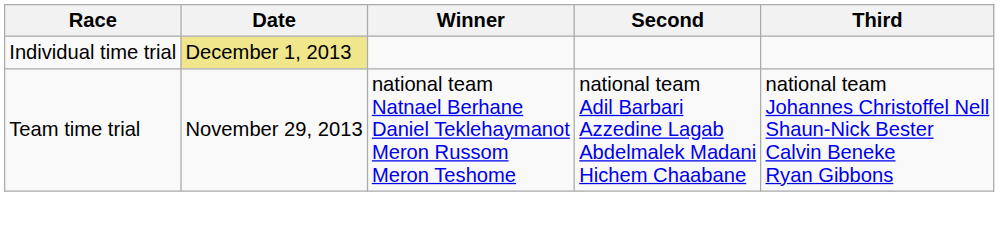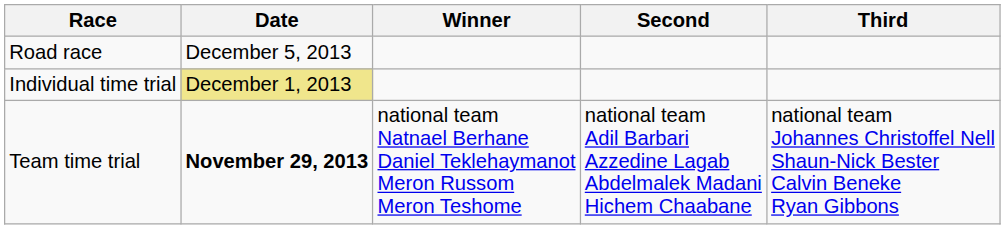 <table class="wikitable">
 <tr>
 <th>Race</th>
 <th>Date</th>
 <th>Winner</th>
 <th>Second</th>
 <th>Third</th>
+</tr>
+<tr>
+<td>Road race</td>
+<td>December 5, 2013</td>
+<td></td>
+<td></td>
+<td></td>
 </tr>
 <tr>
 <td>Individual time trial</td>
 <td style="background: khaki;">December 1, 2013</td>
 <td></td>
 <td></td>
 <td></td>
 </tr>
 <tr>
 <td>Team time trial</td>
-<td>November 29, 2013</td>
+<td><strong>November 29, 2013</strong></td>
 <td> national team<br><a href='#'>Natnael Berhane</a><br><a href='#'>Daniel Teklehaymanot</a><br><a href='#'>Meron Russom</a><br><a href='#'>Meron Teshome</a></td>
 <td> national team<br><a href='#'>Adil Barbari</a><br><a href='#'>Azzedine Lagab</a><br><a href='#'>Abdelmalek Madani</a><br><a href='#'>Hichem Chaabane</a></td>
 <td> national team<br><a href='#'>Johannes Christoffel Nell</a><br><a href='#'>Shaun-Nick Bester</a><br><a href='#'>Calvin Beneke</a><br><a href='#'>Ryan Gibbons</a></td>
 </tr>
 </table>
